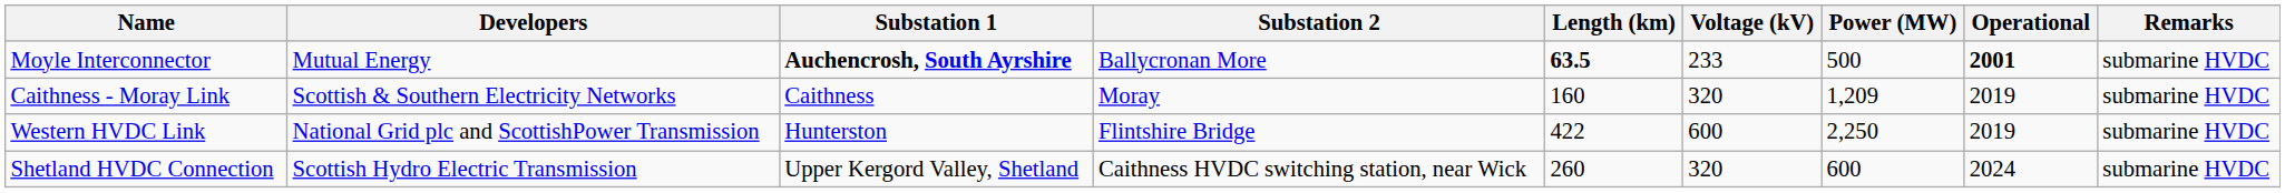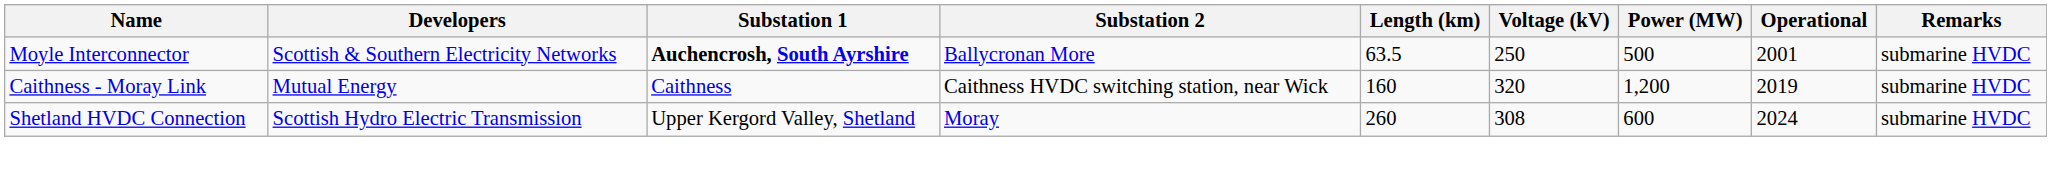 <table class="wikitable sortable" width="100%">
 <tr bgcolor="#dfdfdf">
 <th>Name</th>
 <th>Developers</th>
 <th>Substation 1</th>
 <th>Substation 2</th>
 <th>Length (km)</th>
 <th>Voltage (kV)</th>
 <th>Power (MW) </th>
 <th>Operational</th>
 <th>Remarks</th>
 </tr>
 <tr>
 <td><a href='#'>Moyle Interconnector</a></td>
-<td><a href='#'>Mutual Energy</a></td>
+<td><a href='#'>Scottish & Southern Electricity Networks</a></td>
 <td><strong>Auchencrosh, <a href='#'>South Ayrshire</a></strong></td>
 <td><a href='#'>Ballycronan More</a></td>
-<td><strong>63.5</strong></td>
-<td>233</td>
+<td>63.5</td>
+<td>250</td>
 <td>500</td>
-<td><strong>2001</strong></td>
+<td>2001</td>
 <td>submarine <a href='#'>HVDC</a></td>
 </tr>
 <tr>
 <td><a href='#'>Caithness - Moray Link</a></td>
-<td><a href='#'>Scottish & Southern Electricity Networks</a></td>
+<td><a href='#'>Mutual Energy</a></td>
 <td><a href='#'>Caithness</a></td>
-<td><a href='#'>Moray</a></td>
+<td>Caithness HVDC switching station, near Wick</td>
 <td>160</td>
 <td>320</td>
-<td>1,209</td>
-<td>2019</td>
-<td>submarine <a href='#'>HVDC</a></td>
-</tr>
-<tr>
-<td><a href='#'>Western HVDC Link</a></td>
-<td><a href='#'>National Grid plc</a> and <a href='#'>ScottishPower Transmission</a></td>
-<td><a href='#'>Hunterston</a></td>
-<td><a href='#'>Flintshire Bridge</a></td>
-<td>422</td>
-<td>600</td>
-<td>2,250</td>
+<td>1,200</td>
 <td>2019</td>
 <td>submarine <a href='#'>HVDC</a></td>
 </tr>
 <tr>
 <td><a href='#'>Shetland HVDC Connection</a></td>
 <td><a href='#'>Scottish Hydro Electric Transmission</a></td>
 <td>Upper Kergord Valley, <a href='#'>Shetland</a></td>
-<td>Caithness HVDC switching station, near Wick</td>
+<td><a href='#'>Moray</a></td>
 <td>260</td>
-<td>320</td>
+<td>308</td>
 <td>600</td>
 <td>2024</td>
 <td>submarine <a href='#'>HVDC</a></td>
 </tr>
 </table>
